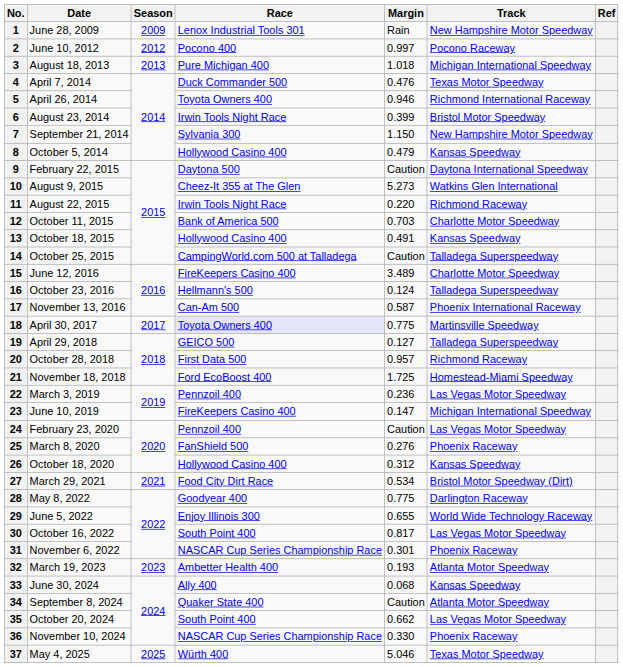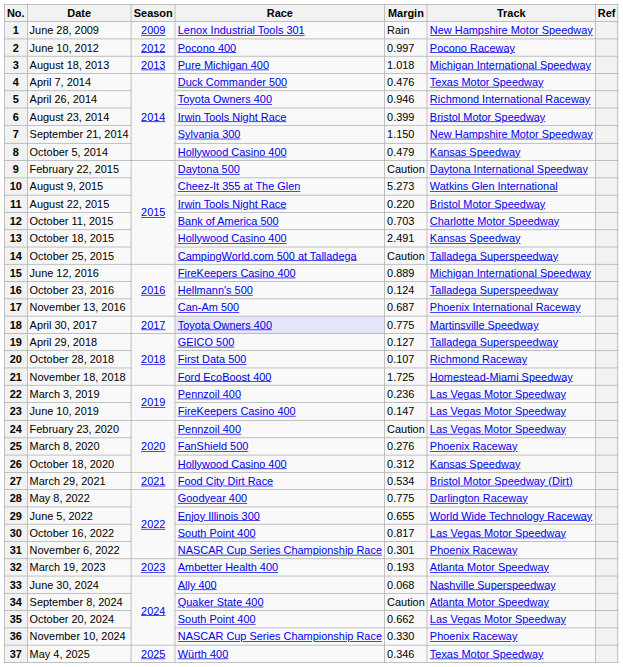 <table class="wikitable sortable plainrowheaders" style="font-size:95%">
 <tr>
 <th scope="col" class="unsortable">No.</th>
 <th scope="col" class="unsortable">Date</th>
 <th scope="col" class="unsortable">Season</th>
 <th scope="col" class="unsortable">Race</th>
 <th scope="col" class="sortable">Margin</th>
 <th scope="col" class="unsortable">Track</th>
 <th scope="col" class="unsortable">Ref</th>
 </tr>
 <tr>
 <th scope="row">1</th>
 <td>June 28, 2009</td>
 <td style="text-align:center;"><a href='#'>2009</a></td>
 <td><a href='#'>Lenox Industrial Tools 301</a></td>
 <td>Rain</td>
 <td><a href='#'>New Hampshire Motor Speedway</a></td>
 <th></th>
 </tr>
 <tr>
 <th scope="row">2</th>
 <td>June 10, 2012</td>
 <td style="text-align:center;"><a href='#'>2012</a></td>
 <td><a href='#'>Pocono 400</a></td>
 <td>0.997</td>
 <td><a href='#'>Pocono Raceway</a></td>
 <th></th>
 </tr>
 <tr>
 <th scope="row">3</th>
 <td>August 18, 2013</td>
 <td style="text-align:center;"><a href='#'>2013</a></td>
 <td><a href='#'>Pure Michigan 400</a></td>
 <td>1.018</td>
 <td><a href='#'>Michigan International Speedway</a></td>
 <th></th>
 </tr>
 <tr>
 <th scope="row">4</th>
 <td>April 7, 2014</td>
 <td style="text-align:center;" rowspan="5"><a href='#'>2014</a></td>
 <td><a href='#'>Duck Commander 500</a></td>
 <td>0.476</td>
 <td><a href='#'>Texas Motor Speedway</a></td>
 <th></th>
 </tr>
 <tr>
 <th scope="row">5</th>
 <td>April 26, 2014</td>
 <td><a href='#'>Toyota Owners 400</a></td>
 <td>0.946</td>
 <td><a href='#'>Richmond International Raceway</a></td>
 <th></th>
 </tr>
 <tr>
 <th scope="row">6</th>
 <td>August 23, 2014</td>
 <td><a href='#'>Irwin Tools Night Race</a></td>
 <td>0.399</td>
 <td><a href='#'>Bristol Motor Speedway</a></td>
 <th></th>
 </tr>
 <tr>
 <th scope="row">7</th>
 <td>September 21, 2014</td>
 <td><a href='#'>Sylvania 300</a></td>
 <td>1.150</td>
 <td><a href='#'>New Hampshire Motor Speedway</a></td>
 <th></th>
 </tr>
 <tr>
 <th scope="row">8</th>
 <td>October 5, 2014</td>
 <td><a href='#'>Hollywood Casino 400</a></td>
 <td>0.479</td>
 <td><a href='#'>Kansas Speedway</a></td>
 <th></th>
 </tr>
 <tr>
 <th scope="row">9</th>
 <td>February 22, 2015</td>
 <td style="text-align:center;" rowspan="6"><a href='#'>2015</a></td>
 <td><a href='#'>Daytona 500</a></td>
 <td>Caution</td>
 <td><a href='#'>Daytona International Speedway</a></td>
 <th></th>
 </tr>
 <tr>
 <th scope="row">10</th>
 <td>August 9, 2015</td>
 <td><a href='#'>Cheez-It 355 at The Glen</a></td>
 <td>5.273</td>
 <td><a href='#'>Watkins Glen International</a></td>
 <th></th>
 </tr>
 <tr>
 <th scope="row">11</th>
 <td>August 22, 2015</td>
 <td><a href='#'>Irwin Tools Night Race</a></td>
 <td>0.220</td>
-<td><a href='#'>Richmond Raceway</a></td>
+<td><a href='#'>Bristol Motor Speedway</a></td>
 <th></th>
 </tr>
 <tr>
 <th scope="row">12</th>
 <td>October 11, 2015</td>
 <td><a href='#'>Bank of America 500</a></td>
 <td>0.703</td>
 <td><a href='#'>Charlotte Motor Speedway</a></td>
 <th></th>
 </tr>
 <tr>
 <th scope="row">13</th>
 <td>October 18, 2015</td>
 <td><a href='#'>Hollywood Casino 400</a></td>
-<td>0.491</td>
+<td>2.491</td>
 <td><a href='#'>Kansas Speedway</a></td>
 <th></th>
 </tr>
 <tr>
 <th scope="row">14</th>
 <td>October 25, 2015</td>
 <td><a href='#'>CampingWorld.com 500 at Talladega</a></td>
 <td>Caution</td>
 <td><a href='#'>Talladega Superspeedway</a></td>
 <th></th>
 </tr>
 <tr>
 <th scope="row">15</th>
 <td>June 12, 2016</td>
 <td style="text-align:center;" rowspan="3"><a href='#'>2016</a></td>
 <td><a href='#'>FireKeepers Casino 400</a></td>
-<td>3.489</td>
-<td><a href='#'>Charlotte Motor Speedway</a></td>
+<td>0.889</td>
+<td><a href='#'>Michigan International Speedway</a></td>
 <th></th>
 </tr>
 <tr>
 <th scope="row">16</th>
 <td>October 23, 2016</td>
 <td><a href='#'>Hellmann's 500</a></td>
 <td>0.124</td>
 <td><a href='#'>Talladega Superspeedway</a></td>
 <th></th>
 </tr>
 <tr>
 <th scope="row">17</th>
 <td>November 13, 2016</td>
 <td><a href='#'>Can-Am 500</a></td>
-<td>0.587</td>
+<td>0.687</td>
 <td><a href='#'>Phoenix International Raceway</a></td>
 <th></th>
 </tr>
 <tr>
 <th scope="row">18</th>
 <td>April 30, 2017</td>
 <td style="text-align:center;"><a href='#'>2017</a></td>
 <td style="background: lavender;"><a href='#'>Toyota Owners 400</a></td>
 <td>0.775</td>
 <td><a href='#'>Martinsville Speedway</a></td>
 <th></th>
 </tr>
 <tr>
 <th scope="row">19</th>
 <td>April 29, 2018</td>
 <td style="text-align:center;" rowspan="3"><a href='#'>2018</a></td>
 <td><a href='#'>GEICO 500</a></td>
 <td>0.127</td>
 <td><a href='#'>Talladega Superspeedway</a></td>
 <th></th>
 </tr>
 <tr>
 <th scope="row">20</th>
 <td>October 28, 2018</td>
 <td><a href='#'>First Data 500</a></td>
-<td>0.957</td>
+<td>0.107</td>
 <td><a href='#'>Richmond Raceway</a></td>
 <th></th>
 </tr>
 <tr>
 <th scope="row">21</th>
 <td>November 18, 2018</td>
 <td><a href='#'>Ford EcoBoost 400</a></td>
 <td>1.725</td>
 <td><a href='#'>Homestead-Miami Speedway</a></td>
 <th></th>
 </tr>
 <tr>
 <th scope="row">22</th>
 <td>March 3, 2019</td>
 <td style="text-align:center;" rowspan="2"><a href='#'>2019</a></td>
 <td><a href='#'>Pennzoil 400</a></td>
 <td>0.236</td>
 <td><a href='#'>Las Vegas Motor Speedway</a></td>
 <th></th>
 </tr>
 <tr>
 <th scope="row">23</th>
 <td>June 10, 2019</td>
 <td><a href='#'>FireKeepers Casino 400</a></td>
 <td>0.147</td>
-<td><a href='#'>Michigan International Speedway</a></td>
+<td><a href='#'>Las Vegas Motor Speedway</a></td>
 <th></th>
 </tr>
 <tr>
 <th scope="row">24</th>
 <td>February 23, 2020</td>
 <td style="text-align:center;" rowspan="3"><a href='#'>2020</a></td>
 <td><a href='#'>Pennzoil 400</a></td>
 <td>Caution</td>
 <td><a href='#'>Las Vegas Motor Speedway</a></td>
 <th></th>
 </tr>
 <tr>
 <th scope="row">25</th>
 <td>March 8, 2020</td>
 <td><a href='#'>FanShield 500</a></td>
 <td>0.276</td>
 <td><a href='#'>Phoenix Raceway</a></td>
 <th></th>
 </tr>
 <tr>
 <th scope="row">26</th>
 <td>October 18, 2020</td>
 <td><a href='#'>Hollywood Casino 400</a></td>
 <td>0.312</td>
 <td><a href='#'>Kansas Speedway</a></td>
 <th></th>
 </tr>
 <tr>
 <th scope="row">27</th>
 <td>March 29, 2021</td>
 <td style="text-align:center;"><a href='#'>2021</a></td>
 <td><a href='#'>Food City Dirt Race</a></td>
 <td>0.534</td>
 <td><a href='#'>Bristol Motor Speedway (Dirt)</a></td>
 <th></th>
 </tr>
 <tr>
 <th scope="row">28</th>
 <td>May 8, 2022</td>
 <td style="text-align:center;" rowspan="4"><a href='#'>2022</a></td>
 <td><a href='#'>Goodyear 400</a></td>
 <td>0.775</td>
 <td><a href='#'>Darlington Raceway</a></td>
 <th></th>
 </tr>
 <tr>
 <th scope="row">29</th>
 <td>June 5, 2022</td>
 <td><a href='#'>Enjoy Illinois 300</a></td>
 <td>0.655</td>
 <td><a href='#'>World Wide Technology Raceway</a></td>
 <th></th>
 </tr>
 <tr>
 <th scope="row">30</th>
 <td>October 16, 2022</td>
 <td><a href='#'>South Point 400</a></td>
 <td>0.817</td>
 <td><a href='#'>Las Vegas Motor Speedway</a></td>
 <th></th>
 </tr>
 <tr>
 <th scope="row">31</th>
 <td>November 6, 2022</td>
 <td><a href='#'>NASCAR Cup Series Championship Race</a></td>
 <td>0.301</td>
 <td><a href='#'>Phoenix Raceway</a></td>
 <th></th>
 </tr>
 <tr>
 <th scope="row">32</th>
 <td>March 19, 2023</td>
 <td style="text-align:center;"><a href='#'>2023</a></td>
 <td><a href='#'>Ambetter Health 400</a></td>
 <td>0.193</td>
 <td><a href='#'>Atlanta Motor Speedway</a></td>
 <th></th>
 </tr>
 <tr>
 <th scope="row">33</th>
 <td>June 30, 2024</td>
 <td style="text-align:center;" rowspan="4"><a href='#'>2024</a></td>
 <td><a href='#'>Ally 400</a></td>
 <td>0.068</td>
-<td><a href='#'>Kansas Speedway</a></td>
+<td><a href='#'>Nashville Superspeedway</a></td>
 <th></th>
 </tr>
 <tr>
 <th scope="row">34</th>
 <td>September 8, 2024</td>
 <td><a href='#'>Quaker State 400</a></td>
 <td>Caution</td>
 <td><a href='#'>Atlanta Motor Speedway</a></td>
 <th></th>
 </tr>
 <tr>
 <th scope="row">35</th>
 <td>October 20, 2024</td>
 <td><a href='#'>South Point 400</a></td>
 <td>0.662</td>
 <td><a href='#'>Las Vegas Motor Speedway</a></td>
 <th></th>
 </tr>
 <tr>
 <th scope="row">36</th>
 <td>November 10, 2024</td>
 <td><a href='#'>NASCAR Cup Series Championship Race</a></td>
 <td>0.330</td>
 <td><a href='#'>Phoenix Raceway</a></td>
 <th></th>
 </tr>
 <tr>
 <th scope="row">37</th>
 <td>May 4, 2025</td>
 <td style="text-align:center;"><a href='#'>2025</a></td>
 <td><a href='#'>Würth 400</a></td>
-<td>5.046</td>
+<td>0.346</td>
 <td><a href='#'>Texas Motor Speedway</a></td>
 <th></th>
 </tr>
 </table>
